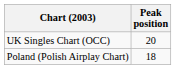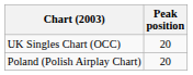 <table class="wikitable">
 <tr>
 <th>Chart (2003)</th>
 <th>Peak<br>position</th>
 </tr>
 <tr>
 <td>UK Singles Chart (OCC)</td>
 <td align="center">20</td>
 </tr>
 <tr>
 <td>Poland (Polish Airplay Chart)</td>
-<td align="center">18</td>
+<td align="center">20</td>
 </tr>
 </table>
